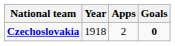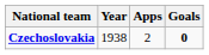 <table class="wikitable" style="font-size:90%; text-align: center;">
 <tr>
 <th>National team</th>
 <th>Year</th>
 <th>Apps</th>
 <th>Goals</th>
 </tr>
 <tr>
 <td rowspan=7><strong><a href='#'>Czechoslovakia</a></strong></td>
-<td>1918</td>
+<td>1938</td>
 <td>2</td>
 <td><strong>0</strong></td>
 </tr>
 </table>
